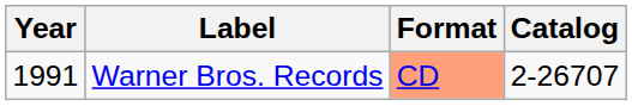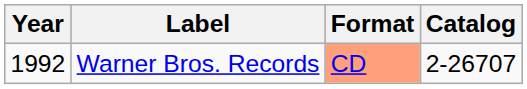 <table class="wikitable">
 <tr>
 <th>Year</th>
 <th>Label</th>
 <th>Format</th>
 <th>Catalog</th>
 </tr>
 <tr>
-<td>1991</td>
+<td>1992</td>
 <td><a href='#'>Warner Bros. Records</a></td>
 <td style="background: lightsalmon;"><a href='#'>CD</a></td>
 <td>2-26707</td>
 </tr>
 </table>
